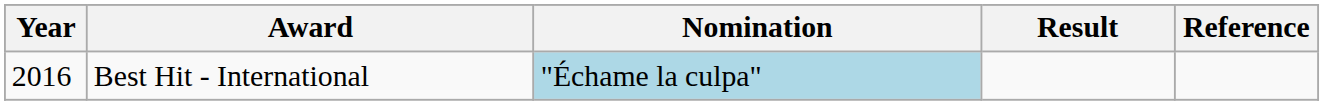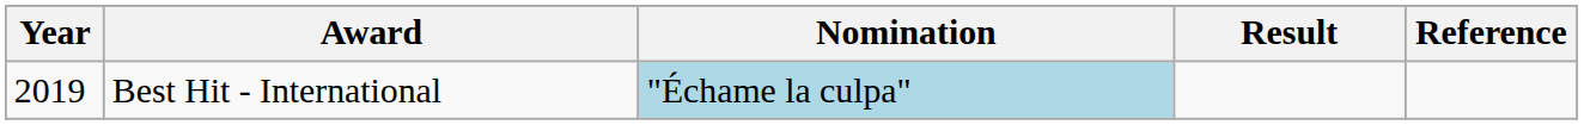 <table class="wikitable" style="width:80%;">
 <tr>
 <th width=5%>Year</th>
 <th style="width:30%;">Award</th>
 <th style="width:30%;">Nomination</th>
 <th style="width:13%;">Result</th>
 <th style="width:2%;">Reference</th>
 </tr>
 <tr>
-<td>2016</td>
+<td>2019</td>
 <td>Best Hit - International</td>
 <td style="background: lightblue;">"Échame la culpa" </td>
 <td></td>
 <td></td>
 </tr>
 </table>
